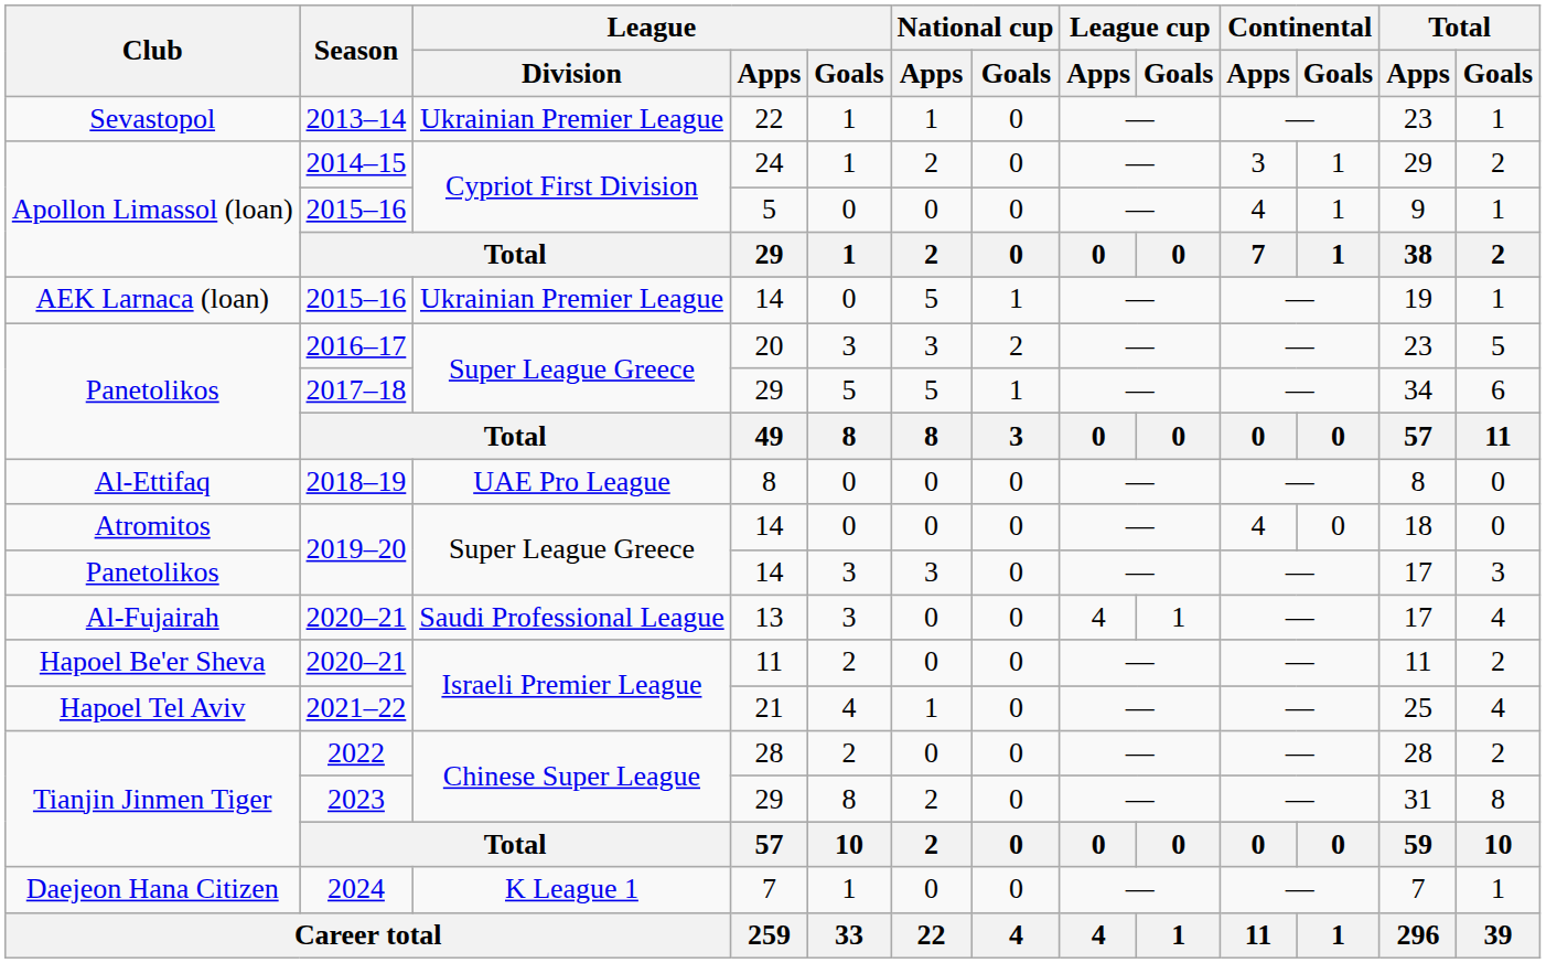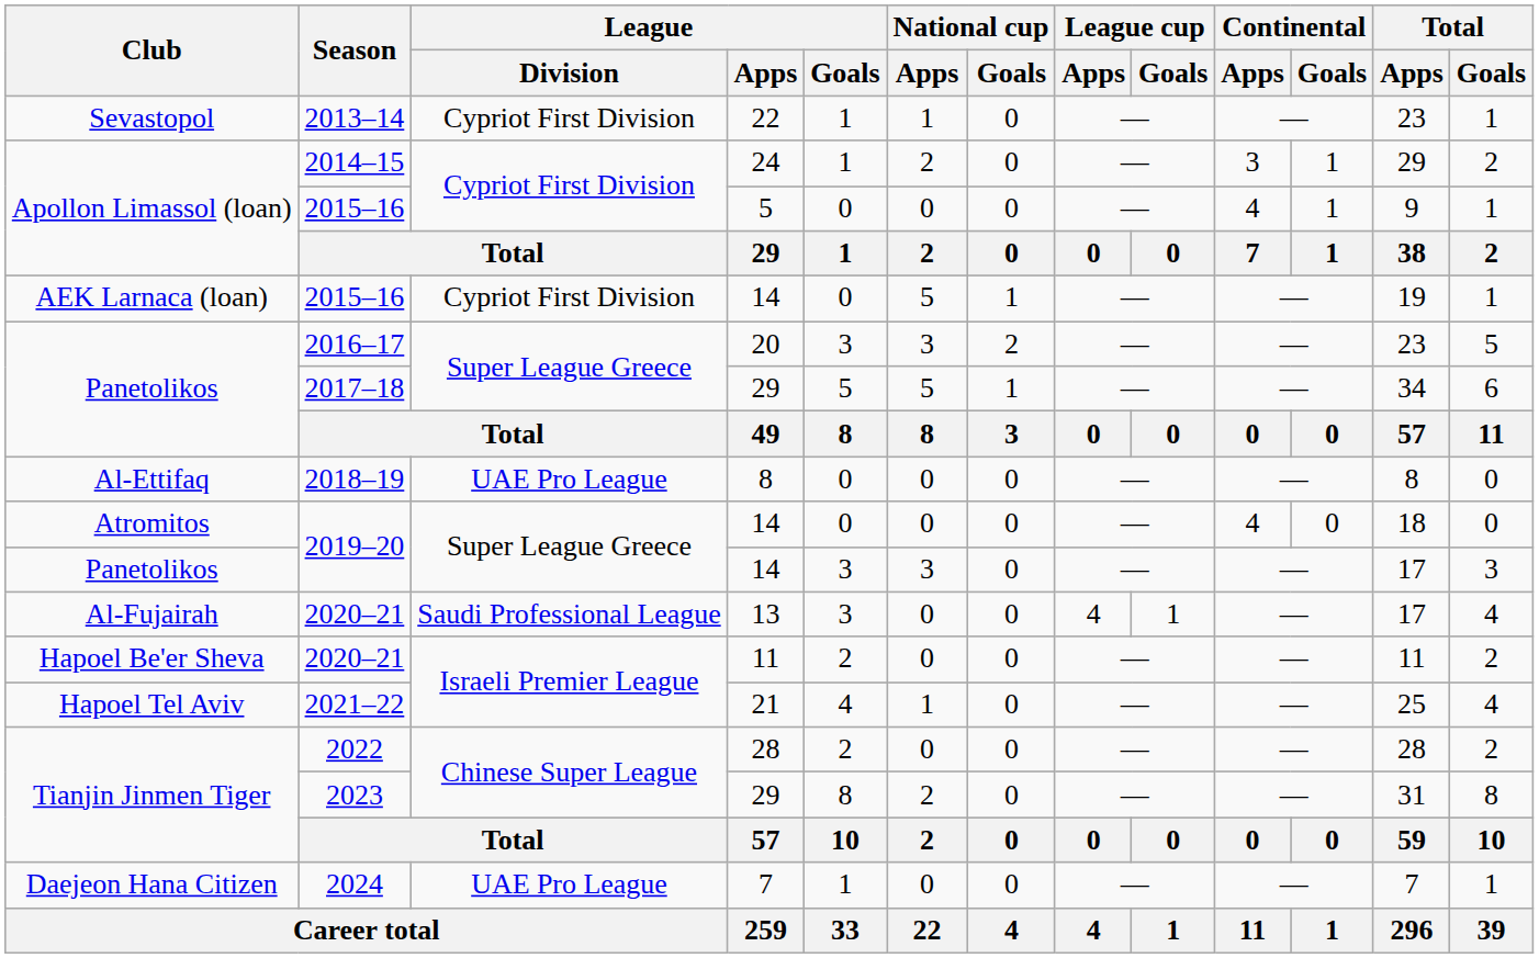 <table class="wikitable" style="text-align: center">
 <tr>
 <th rowspan="2">Club</th>
 <th rowspan="2">Season</th>
 <th colspan="3">League</th>
 <th colspan="2">National cup</th>
 <th colspan="2">League cup</th>
 <th colspan="2">Continental</th>
 <th colspan="2">Total</th>
 </tr>
 <tr>
 <th>Division</th>
 <th>Apps</th>
 <th>Goals</th>
 <th>Apps</th>
 <th>Goals</th>
 <th>Apps</th>
 <th>Goals</th>
 <th>Apps</th>
 <th>Goals</th>
 <th>Apps</th>
 <th>Goals</th>
 </tr>
 <tr>
 <td><a href='#'>Sevastopol</a></td>
 <td><a href='#'>2013–14</a></td>
-<td><a href='#'>Ukrainian Premier League</a></td>
+<td>Cypriot First Division</td>
 <td>22</td>
 <td>1</td>
 <td>1</td>
 <td>0</td>
 <td colspan="2">—</td>
 <td colspan="2">—</td>
 <td>23</td>
 <td>1</td>
 </tr>
 <tr>
 <td rowspan="3"><a href='#'>Apollon Limassol</a> (loan)</td>
 <td><a href='#'>2014–15</a></td>
 <td rowspan="2"><a href='#'>Cypriot First Division</a></td>
 <td>24</td>
 <td>1</td>
 <td>2</td>
 <td>0</td>
 <td colspan="2">—</td>
 <td>3</td>
 <td>1</td>
 <td>29</td>
 <td>2</td>
 </tr>
 <tr>
 <td><a href='#'>2015–16</a></td>
 <td>5</td>
 <td>0</td>
 <td>0</td>
 <td>0</td>
 <td colspan="2">—</td>
 <td>4</td>
 <td>1</td>
 <td>9</td>
 <td>1</td>
 </tr>
 <tr>
 <th colspan="2">Total</th>
 <th>29</th>
 <th>1</th>
 <th>2</th>
 <th>0</th>
 <th>0</th>
 <th>0</th>
 <th>7</th>
 <th>1</th>
 <th>38</th>
 <th>2</th>
 </tr>
 <tr>
 <td><a href='#'>AEK Larnaca</a> (loan)</td>
 <td><a href='#'>2015–16</a></td>
-<td><a href='#'>Ukrainian Premier League</a></td>
+<td>Cypriot First Division</td>
 <td>14</td>
 <td>0</td>
 <td>5</td>
 <td>1</td>
 <td colspan="2">—</td>
 <td colspan="2">—</td>
 <td>19</td>
 <td>1</td>
 </tr>
 <tr>
 <td rowspan="3"><a href='#'>Panetolikos</a></td>
 <td><a href='#'>2016–17</a></td>
 <td rowspan="2"><a href='#'>Super League Greece</a></td>
 <td>20</td>
 <td>3</td>
 <td>3</td>
 <td>2</td>
 <td colspan="2">—</td>
 <td colspan="2">—</td>
 <td>23</td>
 <td>5</td>
 </tr>
 <tr>
 <td><a href='#'>2017–18</a></td>
 <td>29</td>
 <td>5</td>
 <td>5</td>
 <td>1</td>
 <td colspan="2">—</td>
 <td colspan="2">—</td>
 <td>34</td>
 <td>6</td>
 </tr>
 <tr>
 <th colspan="2">Total</th>
 <th>49</th>
 <th>8</th>
 <th>8</th>
 <th>3</th>
 <th>0</th>
 <th>0</th>
 <th>0</th>
 <th>0</th>
 <th>57</th>
 <th>11</th>
 </tr>
 <tr>
 <td><a href='#'>Al-Ettifaq</a></td>
 <td><a href='#'>2018–19</a></td>
 <td><a href='#'>UAE Pro League</a></td>
 <td>8</td>
 <td>0</td>
 <td>0</td>
 <td>0</td>
 <td colspan="2">—</td>
 <td colspan="2">—</td>
 <td>8</td>
 <td>0</td>
 </tr>
 <tr>
 <td><a href='#'>Atromitos</a></td>
 <td rowspan="2"><a href='#'>2019–20</a></td>
 <td rowspan="2">Super League Greece</td>
 <td>14</td>
 <td>0</td>
 <td>0</td>
 <td>0</td>
 <td colspan="2">—</td>
 <td>4</td>
 <td>0</td>
 <td>18</td>
 <td>0</td>
 </tr>
 <tr>
 <td><a href='#'>Panetolikos</a></td>
 <td>14</td>
 <td>3</td>
 <td>3</td>
 <td>0</td>
 <td colspan="2">—</td>
 <td colspan="2">—</td>
 <td>17</td>
 <td>3</td>
 </tr>
 <tr>
 <td><a href='#'>Al-Fujairah</a></td>
 <td><a href='#'>2020–21</a></td>
 <td><a href='#'>Saudi Professional League</a></td>
 <td>13</td>
 <td>3</td>
 <td>0</td>
 <td>0</td>
 <td>4</td>
 <td>1</td>
 <td colspan="2">—</td>
 <td>17</td>
 <td>4</td>
 </tr>
 <tr>
 <td><a href='#'>Hapoel Be'er Sheva</a></td>
 <td><a href='#'>2020–21</a></td>
 <td rowspan="2"><a href='#'>Israeli Premier League</a></td>
 <td>11</td>
 <td>2</td>
 <td>0</td>
 <td>0</td>
 <td colspan="2">—</td>
 <td colspan="2">—</td>
 <td>11</td>
 <td>2</td>
 </tr>
 <tr>
 <td><a href='#'>Hapoel Tel Aviv</a></td>
 <td><a href='#'>2021–22</a></td>
 <td>21</td>
 <td>4</td>
 <td>1</td>
 <td>0</td>
 <td colspan="2">—</td>
 <td colspan="2">—</td>
 <td>25</td>
 <td>4</td>
 </tr>
 <tr>
 <td rowspan="3"><a href='#'>Tianjin Jinmen Tiger</a></td>
 <td><a href='#'>2022</a></td>
 <td rowspan="2"><a href='#'>Chinese Super League</a></td>
 <td>28</td>
 <td>2</td>
 <td>0</td>
 <td>0</td>
 <td colspan="2">—</td>
 <td colspan="2">—</td>
 <td>28</td>
 <td>2</td>
 </tr>
 <tr>
 <td><a href='#'>2023</a></td>
 <td>29</td>
 <td>8</td>
 <td>2</td>
 <td>0</td>
 <td colspan="2">—</td>
 <td colspan="2">—</td>
 <td>31</td>
 <td>8</td>
 </tr>
 <tr>
 <th colspan="2">Total</th>
 <th>57</th>
 <th>10</th>
 <th>2</th>
 <th>0</th>
 <th>0</th>
 <th>0</th>
 <th>0</th>
 <th>0</th>
 <th>59</th>
 <th>10</th>
 </tr>
 <tr>
 <td><a href='#'>Daejeon Hana Citizen</a></td>
 <td><a href='#'>2024</a></td>
-<td><a href='#'>K League 1</a></td>
+<td><a href='#'>UAE Pro League</a></td>
 <td>7</td>
 <td>1</td>
 <td>0</td>
 <td>0</td>
 <td colspan="2">—</td>
 <td colspan="2">—</td>
 <td>7</td>
 <td>1</td>
 </tr>
 <tr>
 <th colspan="3">Career total</th>
 <th>259</th>
 <th>33</th>
 <th>22</th>
 <th>4</th>
 <th>4</th>
 <th>1</th>
 <th>11</th>
 <th>1</th>
 <th>296</th>
 <th>39</th>
 </tr>
 </table>
